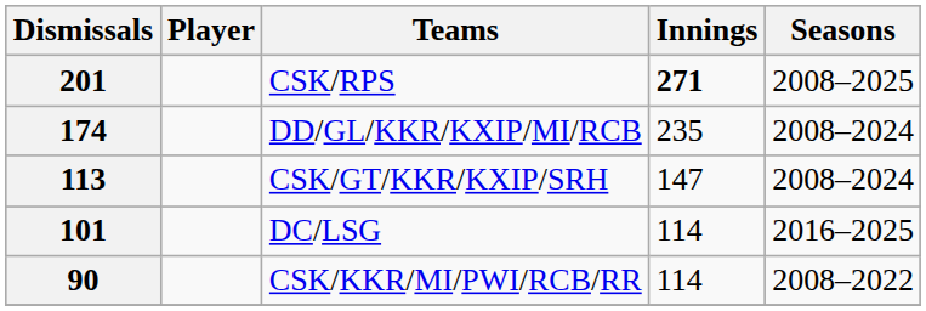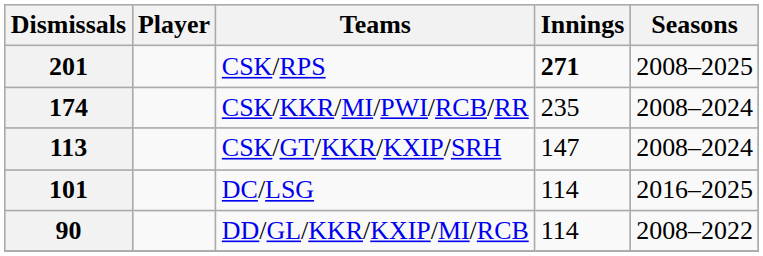 <table class="wikitable">
 <tr>
 <th>Dismissals</th>
 <th>Player</th>
 <th>Teams</th>
 <th>Innings</th>
 <th>Seasons</th>
 </tr>
 <tr>
 <th>201</th>
 <td></td>
 <td><a href='#'>CSK</a>/<a href='#'>RPS</a></td>
 <td><strong>271</strong></td>
 <td>2008–2025</td>
 </tr>
 <tr>
 <th>174</th>
 <td></td>
-<td><a href='#'>DD</a>/<a href='#'>GL</a>/<a href='#'>KKR</a>/<a href='#'>KXIP</a>/<a href='#'>MI</a>/<a href='#'>RCB</a></td>
+<td><a href='#'>CSK</a>/<a href='#'>KKR</a>/<a href='#'>MI</a>/<a href='#'>PWI</a>/<a href='#'>RCB</a>/<a href='#'>RR</a></td>
 <td>235</td>
 <td>2008–2024</td>
 </tr>
 <tr>
 <th>113</th>
 <td></td>
 <td><a href='#'>CSK</a>/<a href='#'>GT</a>/<a href='#'>KKR</a>/<a href='#'>KXIP</a>/<a href='#'>SRH</a></td>
 <td>147</td>
 <td>2008–2024</td>
 </tr>
 <tr>
 <th>101</th>
 <td></td>
 <td><a href='#'>DC</a>/<a href='#'>LSG</a></td>
 <td>114</td>
 <td>2016–2025</td>
 </tr>
 <tr>
 <th>90</th>
 <td></td>
-<td><a href='#'>CSK</a>/<a href='#'>KKR</a>/<a href='#'>MI</a>/<a href='#'>PWI</a>/<a href='#'>RCB</a>/<a href='#'>RR</a></td>
+<td><a href='#'>DD</a>/<a href='#'>GL</a>/<a href='#'>KKR</a>/<a href='#'>KXIP</a>/<a href='#'>MI</a>/<a href='#'>RCB</a></td>
 <td>114</td>
 <td>2008–2022</td>
 </tr>
 <tr>
 </tr>
 </table>
